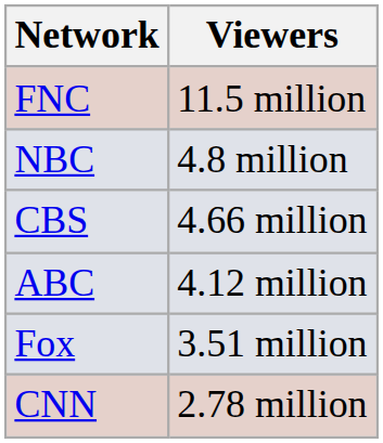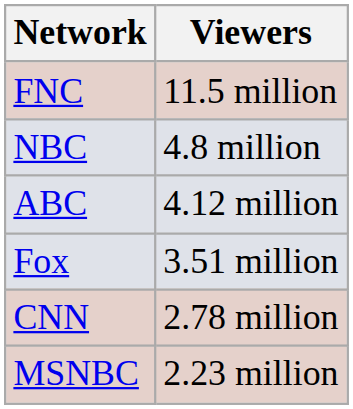 <table class="wikitable">
 <tr>
 <th>Network</th>
 <th>Viewers</th>
 </tr>
 <tr style="background:#e5d1cb;">
 <td><a href='#'>FNC</a></td>
 <td>11.5 million</td>
 </tr>
 <tr style="background:#dfe2e9;">
 <td><a href='#'>NBC</a></td>
 <td>4.8 million</td>
 </tr>
 <tr style="background:#dfe2e9;">
-<td><a href='#'>CBS</a></td>
-<td>4.66 million</td>
-</tr>
-<tr style="background:#dfe2e9;">
 <td><a href='#'>ABC</a></td>
 <td>4.12 million</td>
 </tr>
 <tr style="background:#dfe2e9;">
 <td><a href='#'>Fox</a></td>
 <td>3.51 million</td>
 </tr>
 <tr style="background:#e5d1cb;">
 <td><a href='#'>CNN</a></td>
 <td>2.78 million</td>
 </tr>
+<tr style="background:#e5d1cb;">
+<td><a href='#'>MSNBC</a></td>
+<td>2.23 million</td>
+</tr>
 </table>
